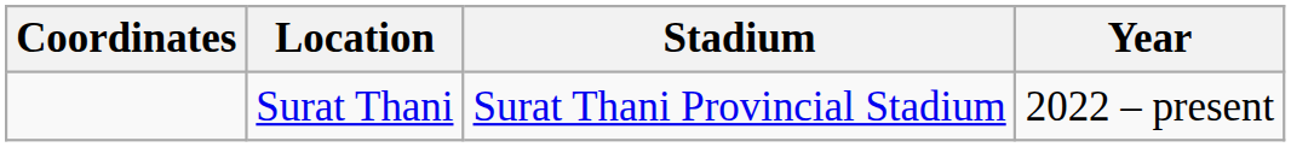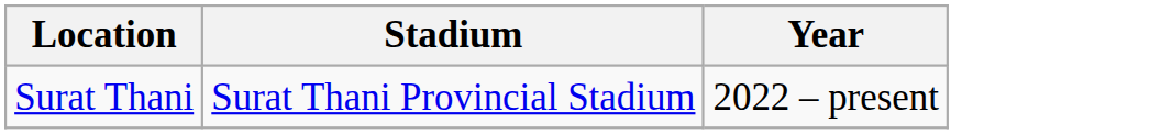 <table class="wikitable sortable">
 <tr>
-<th>Coordinates</th>
 <th>Location</th>
 <th>Stadium</th>
 <th>Year</th>
 </tr>
 <tr>
-<td></td>
 <td><a href='#'>Surat Thani</a></td>
 <td><a href='#'>Surat Thani Provincial Stadium</a></td>
 <td>2022 – present</td>
 </tr>
 </table>
